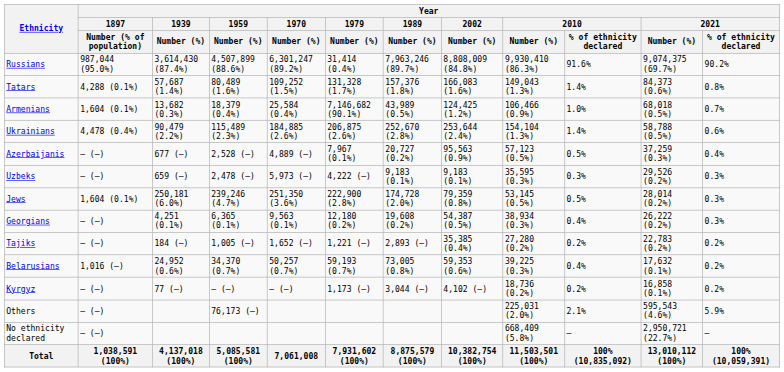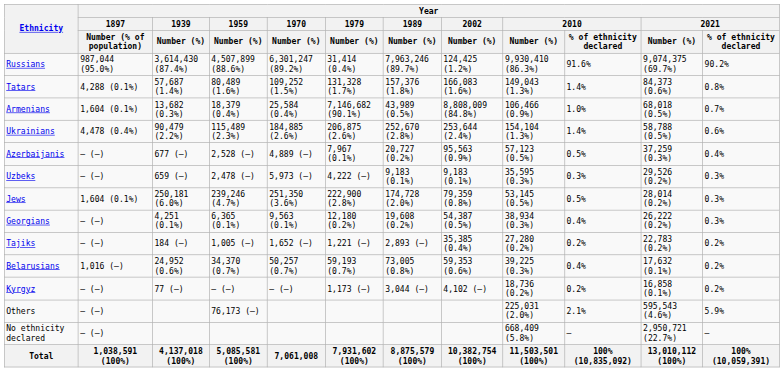 <table class="wikitable">
 <tr>
 <th rowspan="3" style="text-align:center;"><a href='#'>Ethnicity</a></th>
 <th colspan="11">Year</th>
 </tr>
 <tr>
 <th>1897</th>
 <th>1939</th>
 <th>1959</th>
 <th>1970</th>
 <th>1979</th>
 <th>1989</th>
 <th>2002</th>
 <th colspan="2">2010</th>
 <th colspan="2">2021</th>
 </tr>
 <tr>
 <th>Number (% of population)</th>
 <th>Number (%)</th>
 <th>Number (%)</th>
 <th>Number (%)</th>
 <th>Number (%)</th>
 <th>Number (%)</th>
 <th>Number (%)</th>
 <th>Number (%)</th>
 <th>% of ethnicity declared</th>
 <th>Number (%)</th>
 <th>% of ethnicity declared</th>
 </tr>
 <tr>
 <td><a href='#'>Russians</a></td>
 <td>987,044 (95.0%)</td>
 <td>3,614,430<br>(87.4%)</td>
 <td>4,507,899 (88.6%)</td>
 <td>6,301,247 (89.2%)</td>
 <td>31,414 (0.4%)</td>
 <td>7,963,246 (89.7%)</td>
-<td>8,808,009 (84.8%)</td>
+<td>124,425 (1.2%)</td>
 <td>9,930,410 (86.3%)</td>
 <td>91.6%</td>
 <td>9,074,375 (69.7%)</td>
 <td>90.2%</td>
 </tr>
 <tr>
 <td><a href='#'>Tatars</a></td>
 <td>4,288 (0.1%)</td>
 <td>57,687 (1.4%)</td>
 <td>80,489 (1.6%)</td>
 <td>109,252 (1.5%)</td>
 <td>131,328 (1.7%)</td>
 <td>157,376 (1.8%)</td>
 <td>166,083 (1.6%)</td>
 <td>149,043 (1.3%)</td>
 <td>1.4%</td>
 <td>84,373 (0.6%)</td>
 <td>0.8%</td>
 </tr>
 <tr>
 <td><a href='#'>Armenians</a></td>
 <td>1,604 (0.1%)</td>
 <td>13,682 (0.3%)</td>
 <td>18,379 (0.4%)</td>
 <td>25,584 (0.4%)</td>
 <td>7,146,682 (90.1%)</td>
 <td>43,989 (0.5%)</td>
-<td>124,425 (1.2%)</td>
+<td>8,808,009 (84.8%)</td>
 <td>106,466 (0.9%)</td>
 <td>1.0%</td>
 <td>68,018 (0.5%)</td>
 <td>0.7%</td>
 </tr>
 <tr>
 <td><a href='#'>Ukrainians</a></td>
 <td>4,478 (0.4%)</td>
 <td>90,479 (2.2%)</td>
 <td>115,489 (2.3%)</td>
 <td>184,885 (2.6%)</td>
 <td>206,875 (2.6%)</td>
 <td>252,670 (2.8%)</td>
 <td>253,644 (2.4%)</td>
 <td>154,104 (1.3%)</td>
 <td>1.4%</td>
 <td>58,788 (0.5%)</td>
 <td>0.6%</td>
 </tr>
 <tr>
 <td><a href='#'>Azerbaijanis</a></td>
 <td>– (–)</td>
 <td>677 (–)</td>
 <td>2,528 (–)</td>
 <td>4,889 (–)</td>
 <td>7,967 (0.1%)</td>
 <td>20,727 (0.2%)</td>
 <td>95,563 (0.9%)</td>
 <td>57,123 (0.5%)</td>
 <td>0.5%</td>
 <td>37,259 (0.3%)</td>
 <td>0.4%</td>
 </tr>
 <tr>
 <td><a href='#'>Uzbeks</a></td>
 <td>– (–)</td>
 <td>659 (–)</td>
 <td>2,478 (–)</td>
 <td>5,973 (–)</td>
 <td>4,222 (–)</td>
 <td>9,183 (0.1%)</td>
 <td>9,183 (0.1%)</td>
 <td>35,595 (0.3%)</td>
 <td>0.3%</td>
 <td>29,526 (0.2%)</td>
 <td>0.3%</td>
 </tr>
 <tr>
 <td><a href='#'>Jews</a></td>
 <td>1,604 (0.1%)</td>
 <td>250,181 (6.0%)</td>
 <td>239,246 (4.7%)</td>
 <td>251,350 (3.6%)</td>
 <td>222,900 (2.8%)</td>
 <td>174,728 (2.0%)</td>
 <td>79,359 (0.8%)</td>
 <td>53,145 (0.5%)</td>
 <td>0.5%</td>
 <td>28,014 (0.2%)</td>
 <td>0.3%</td>
 </tr>
 <tr>
 <td><a href='#'>Georgians</a></td>
 <td>– (–)</td>
 <td>4,251 (0.1%)</td>
 <td>6,365 (0.1%)</td>
 <td>9,563 (0.1%)</td>
 <td>12,180 (0.2%)</td>
 <td>19,608 (0.2%)</td>
 <td>54,387 (0.5%)</td>
 <td>38,934 (0.3%)</td>
 <td>0.4%</td>
 <td>26,222 (0.2%)</td>
 <td>0.3%</td>
 </tr>
 <tr>
 <td><a href='#'>Tajiks</a></td>
 <td>– (–)</td>
 <td>184 (–)</td>
 <td>1,005 (–)</td>
 <td>1,652 (–)</td>
 <td>1,221 (–)</td>
 <td>2,893 (–)</td>
 <td>35,385 (0.4%)</td>
 <td>27,280 (0.2%)</td>
 <td>0.2%</td>
 <td>22,783 (0.2%)</td>
 <td>0.2%</td>
 </tr>
 <tr>
 <td><a href='#'>Belarusians</a></td>
 <td>1,016 (–)</td>
 <td>24,952 (0.6%)</td>
 <td>34,370 (0.7%)</td>
 <td>50,257 (0.7%)</td>
 <td>59,193 (0.7%)</td>
 <td>73,005 (0.8%)</td>
 <td>59,353 (0.6%)</td>
 <td>39,225 (0.3%)</td>
 <td>0.4%</td>
 <td>17,632 (0.1%)</td>
 <td>0.2%</td>
 </tr>
 <tr>
 <td><a href='#'>Kyrgyz</a></td>
 <td>– (–)</td>
 <td>77 (–)</td>
 <td>– (–)</td>
 <td>– (–)</td>
 <td>1,173 (–)</td>
 <td>3,044 (–)</td>
 <td>4,102 (–)</td>
 <td>18,736 (0.2%)</td>
 <td>0.2%</td>
 <td>16,858 (0.1%)</td>
 <td>0.2%</td>
 </tr>
 <tr>
 <td>Others</td>
 <td>– (–)</td>
 <td></td>
 <td>76,173 (–)</td>
 <td></td>
 <td></td>
 <td></td>
 <td></td>
 <td>225,031 (2.0%)</td>
 <td>2.1%</td>
 <td>595,543 (4.6%)</td>
 <td>5.9%</td>
 </tr>
 <tr>
 <td>No ethnicity declared</td>
 <td>– (–)</td>
 <td></td>
 <td></td>
 <td></td>
 <td></td>
 <td></td>
 <td></td>
 <td>668,409 (5.8%)</td>
 <td>–</td>
 <td>2,950,721 (22.7%)</td>
 <td>–</td>
 </tr>
 <tr>
 <th>Total</th>
 <th>1,038,591 (100%)</th>
 <th>4,137,018 (100%)</th>
 <th>5,085,581 (100%)</th>
 <th>7,061,008</th>
 <th>7,931,602 (100%)</th>
 <th>8,875,579 (100%)</th>
 <th>10,382,754 (100%)</th>
 <th>11,503,501 (100%)</th>
 <th>100% (10,835,092)</th>
 <th>13,010,112 (100%)</th>
 <th>100% (10,059,391)</th>
 </tr>
 </table>
